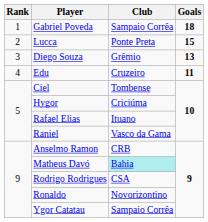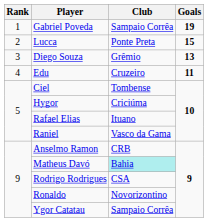 <table class=wikitable style="text-align:left">
 <tr>
 <th>Rank</th>
 <th>Player</th>
 <th>Club</th>
 <th>Goals</th>
 </tr>
 <tr>
 <td style="text-align:center">1</td>
 <td> <a href='#'>Gabriel Poveda</a></td>
 <td><a href='#'>Sampaio Corrêa</a></td>
-<td style="text-align:center"><strong>18</strong></td>
+<td style="text-align:center"><strong>19</strong></td>
 </tr>
 <tr>
 <td style="text-align:center">2</td>
 <td> <a href='#'>Lucca</a></td>
 <td><a href='#'>Ponte Preta</a></td>
 <td style="text-align:center"><strong>15</strong></td>
 </tr>
 <tr>
 <td style="text-align:center">3</td>
 <td> <a href='#'>Diego Souza</a></td>
 <td><a href='#'>Grêmio</a></td>
 <td style="text-align:center"><strong>13</strong></td>
 </tr>
 <tr>
 <td style="text-align:center">4</td>
 <td> <a href='#'>Edu</a></td>
 <td><a href='#'>Cruzeiro</a></td>
 <td style="text-align:center"><strong>11</strong></td>
 </tr>
 <tr>
 <td style="text-align:center" rowspan=4>5</td>
 <td> <a href='#'>Ciel</a></td>
 <td><a href='#'>Tombense</a></td>
 <td style="text-align:center" rowspan=4><strong>10</strong></td>
 </tr>
 <tr>
 <td> <a href='#'>Hygor</a></td>
 <td><a href='#'>Criciúma</a></td>
 </tr>
 <tr>
 <td> <a href='#'>Rafael Elias</a></td>
 <td><a href='#'>Ituano</a></td>
 </tr>
 <tr>
 <td> <a href='#'>Raniel</a></td>
 <td><a href='#'>Vasco da Gama</a></td>
 </tr>
 <tr>
 <td style="text-align:center" rowspan=5>9</td>
 <td> <a href='#'>Anselmo Ramon</a></td>
 <td><a href='#'>CRB</a></td>
 <td style="text-align:center" rowspan=5><strong>9</strong></td>
 </tr>
 <tr>
 <td> <a href='#'>Matheus Davó</a></td>
 <td style="background: paleturquoise;"><a href='#'>Bahia</a></td>
 </tr>
 <tr>
 <td> <a href='#'>Rodrigo Rodrigues</a></td>
 <td><a href='#'>CSA</a></td>
 </tr>
 <tr>
 <td> <a href='#'>Ronaldo</a></td>
 <td><a href='#'>Novorizontino</a></td>
 </tr>
 <tr>
 <td> <a href='#'>Ygor Catatau</a></td>
 <td><a href='#'>Sampaio Corrêa</a></td>
 </tr>
 </table>
